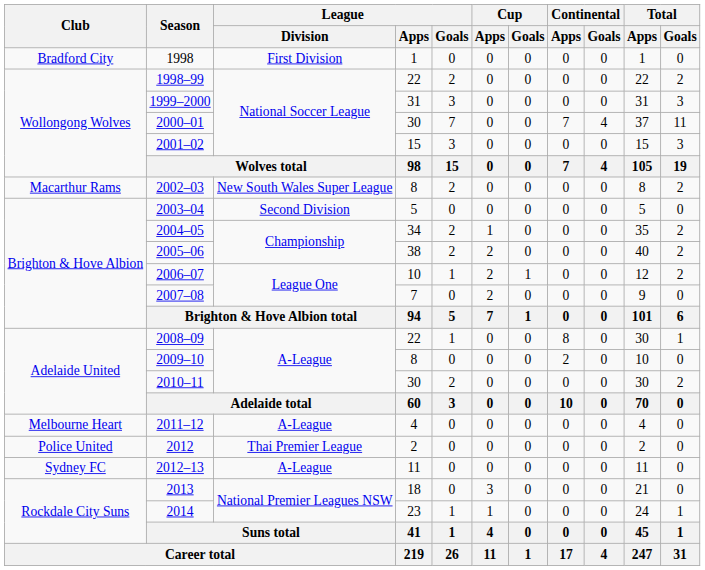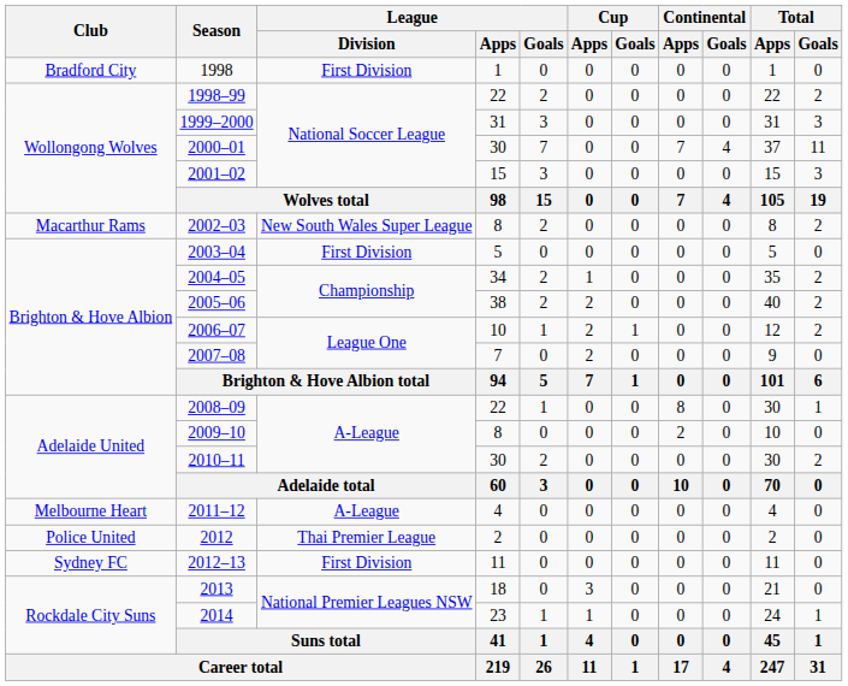 <table class="wikitable" style="text-align: center;">
 <tr>
 <th rowspan="2">Club</th>
 <th rowspan="2">Season</th>
 <th colspan="3">League</th>
 <th colspan="2">Cup</th>
 <th colspan="2">Continental</th>
 <th colspan="2">Total</th>
 </tr>
 <tr>
 <th>Division</th>
 <th>Apps</th>
 <th>Goals</th>
 <th>Apps</th>
 <th>Goals</th>
 <th>Apps</th>
 <th>Goals</th>
 <th>Apps</th>
 <th>Goals</th>
 </tr>
 <tr>
 <td><a href='#'>Bradford City</a></td>
 <td>1998</td>
 <td><a href='#'>First Division</a></td>
 <td>1</td>
 <td>0</td>
 <td>0</td>
 <td>0</td>
 <td>0</td>
 <td>0</td>
 <td>1</td>
 <td>0</td>
 </tr>
 <tr>
 <td rowspan=5><a href='#'>Wollongong Wolves</a></td>
 <td><a href='#'>1998–99</a></td>
 <td rowspan=4><a href='#'>National Soccer League</a></td>
 <td>22</td>
 <td>2</td>
 <td>0</td>
 <td>0</td>
 <td>0</td>
 <td>0</td>
 <td>22</td>
 <td>2</td>
 </tr>
 <tr>
 <td><a href='#'>1999–2000</a></td>
 <td>31</td>
 <td>3</td>
 <td>0</td>
 <td>0</td>
 <td>0</td>
 <td>0</td>
 <td>31</td>
 <td>3</td>
 </tr>
 <tr>
 <td><a href='#'>2000–01</a></td>
 <td>30</td>
 <td>7</td>
 <td>0</td>
 <td>0</td>
 <td>7</td>
 <td>4</td>
 <td>37</td>
 <td>11</td>
 </tr>
 <tr>
 <td><a href='#'>2001–02</a></td>
 <td>15</td>
 <td>3</td>
 <td>0</td>
 <td>0</td>
 <td>0</td>
 <td>0</td>
 <td>15</td>
 <td>3</td>
 </tr>
 <tr>
 <th colspan=2>Wolves total</th>
 <th>98</th>
 <th>15</th>
 <th>0</th>
 <th>0</th>
 <th>7</th>
 <th>4</th>
 <th>105</th>
 <th>19</th>
 </tr>
 <tr>
 <td><a href='#'>Macarthur Rams</a></td>
 <td><a href='#'>2002–03</a></td>
 <td><a href='#'>New South Wales Super League</a></td>
 <td>8</td>
 <td>2</td>
 <td>0</td>
 <td>0</td>
 <td>0</td>
 <td>0</td>
 <td>8</td>
 <td>2</td>
 </tr>
 <tr>
 <td rowspan=6><a href='#'>Brighton & Hove Albion</a></td>
 <td><a href='#'>2003–04</a></td>
-<td><a href='#'>Second Division</a></td>
+<td><a href='#'>First Division</a></td>
 <td>5</td>
 <td>0</td>
 <td>0</td>
 <td>0</td>
 <td>0</td>
 <td>0</td>
 <td>5</td>
 <td>0</td>
 </tr>
 <tr>
 <td><a href='#'>2004–05</a></td>
 <td rowspan=2><a href='#'>Championship</a></td>
 <td>34</td>
 <td>2</td>
 <td>1</td>
 <td>0</td>
 <td>0</td>
 <td>0</td>
 <td>35</td>
 <td>2</td>
 </tr>
 <tr>
 <td><a href='#'>2005–06</a></td>
 <td>38</td>
 <td>2</td>
 <td>2</td>
 <td>0</td>
 <td>0</td>
 <td>0</td>
 <td>40</td>
 <td>2</td>
 </tr>
 <tr>
 <td><a href='#'>2006–07</a></td>
 <td rowspan=2><a href='#'>League One</a></td>
 <td>10</td>
 <td>1</td>
 <td>2</td>
 <td>1</td>
 <td>0</td>
 <td>0</td>
 <td>12</td>
 <td>2</td>
 </tr>
 <tr>
 <td><a href='#'>2007–08</a></td>
 <td>7</td>
 <td>0</td>
 <td>2</td>
 <td>0</td>
 <td>0</td>
 <td>0</td>
 <td>9</td>
 <td>0</td>
 </tr>
 <tr>
 <th colspan=2>Brighton & Hove Albion total</th>
 <th>94</th>
 <th>5</th>
 <th>7</th>
 <th>1</th>
 <th>0</th>
 <th>0</th>
 <th>101</th>
 <th>6</th>
 </tr>
 <tr>
 <td rowspan=4><a href='#'>Adelaide United</a></td>
 <td><a href='#'>2008–09</a></td>
 <td rowspan=3><a href='#'>A-League</a></td>
 <td>22</td>
 <td>1</td>
 <td>0</td>
 <td>0</td>
 <td>8</td>
 <td>0</td>
 <td>30</td>
 <td>1</td>
 </tr>
 <tr>
 <td><a href='#'>2009–10</a></td>
 <td>8</td>
 <td>0</td>
 <td>0</td>
 <td>0</td>
 <td>2</td>
 <td>0</td>
 <td>10</td>
 <td>0</td>
 </tr>
 <tr>
 <td><a href='#'>2010–11</a></td>
 <td>30</td>
 <td>2</td>
 <td>0</td>
 <td>0</td>
 <td>0</td>
 <td>0</td>
 <td>30</td>
 <td>2</td>
 </tr>
 <tr>
 <th colspan=2>Adelaide total</th>
 <th>60</th>
 <th>3</th>
 <th>0</th>
 <th>0</th>
 <th>10</th>
 <th>0</th>
 <th>70</th>
 <th>0</th>
 </tr>
 <tr>
 <td><a href='#'>Melbourne Heart</a></td>
 <td><a href='#'>2011–12</a></td>
 <td><a href='#'>A-League</a></td>
 <td>4</td>
 <td>0</td>
 <td>0</td>
 <td>0</td>
 <td>0</td>
 <td>0</td>
 <td>4</td>
 <td>0</td>
 </tr>
 <tr>
 <td><a href='#'>Police United</a></td>
 <td><a href='#'>2012</a></td>
 <td><a href='#'>Thai Premier League</a></td>
 <td>2</td>
 <td>0</td>
 <td>0</td>
 <td>0</td>
 <td>0</td>
 <td>0</td>
 <td>2</td>
 <td>0</td>
 </tr>
 <tr>
 <td><a href='#'>Sydney FC</a></td>
 <td><a href='#'>2012–13</a></td>
-<td><a href='#'>A-League</a></td>
+<td><a href='#'>First Division</a></td>
 <td>11</td>
 <td>0</td>
 <td>0</td>
 <td>0</td>
 <td>0</td>
 <td>0</td>
 <td>11</td>
 <td>0</td>
 </tr>
 <tr>
 <td rowspan=3><a href='#'>Rockdale City Suns</a></td>
 <td><a href='#'>2013</a></td>
 <td rowspan=2><a href='#'>National Premier Leagues NSW</a></td>
 <td>18</td>
 <td>0</td>
 <td>3</td>
 <td>0</td>
 <td>0</td>
 <td>0</td>
 <td>21</td>
 <td>0</td>
 </tr>
 <tr>
 <td><a href='#'>2014</a></td>
 <td>23</td>
 <td>1</td>
 <td>1</td>
 <td>0</td>
 <td>0</td>
 <td>0</td>
 <td>24</td>
 <td>1</td>
 </tr>
 <tr>
 <th colspan=2>Suns total</th>
 <th>41</th>
 <th>1</th>
 <th>4</th>
 <th>0</th>
 <th>0</th>
 <th>0</th>
 <th>45</th>
 <th>1</th>
 </tr>
 <tr>
 <th colspan=3>Career total</th>
 <th>219</th>
 <th>26</th>
 <th>11</th>
 <th>1</th>
 <th>17</th>
 <th>4</th>
 <th>247</th>
 <th>31</th>
 </tr>
 </table>
